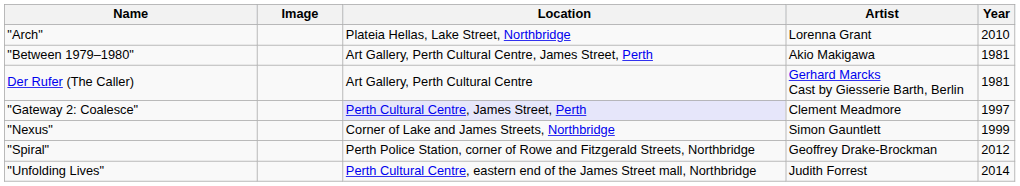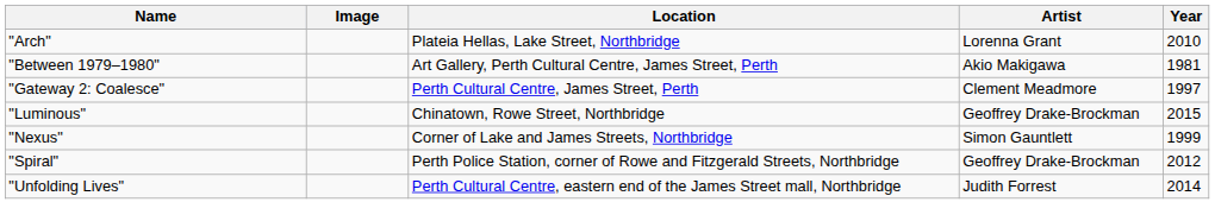 <table class="wikitable" style="width:100%;">
 <tr style="background:#def; text-align:center;">
 <th style="width:25%;">Name</th>
 <th style="width:100px;">Image</th>
 <th>Location</th>
 <th>Artist</th>
 <th>Year</th>
 </tr>
 <tr>
 <td>"Arch"</td>
 <td></td>
 <td>Plateia Hellas, Lake Street, <a href='#'>Northbridge</a></td>
 <td>Lorenna Grant</td>
 <td>2010</td>
 </tr>
 <tr>
 <td>"Between 1979–1980"</td>
 <td></td>
 <td>Art Gallery, Perth Cultural Centre, James Street, <a href='#'>Perth</a></td>
 <td>Akio Makigawa</td>
 <td>1981</td>
 </tr>
 <tr>
-<td><a href='#'>Der Rufer</a> (The Caller)</td>
+<td>"Gateway 2: Coalesce"</td>
 <td></td>
-<td>Art Gallery, Perth Cultural Centre</td>
-<td><a href='#'>Gerhard Marcks</a><br>Cast by Giesserie Barth, Berlin</td>
-<td>1981</td>
+<td><a href='#'>Perth Cultural Centre</a>, James Street, <a href='#'>Perth</a></td>
+<td>Clement Meadmore</td>
+<td>1997</td>
 </tr>
 <tr>
-<td>"Gateway 2: Coalesce"</td>
+<td>"Luminous"</td>
 <td></td>
-<td style="background: lavender;"><a href='#'>Perth Cultural Centre</a>, James Street, <a href='#'>Perth</a></td>
-<td>Clement Meadmore</td>
-<td>1997</td>
+<td>Chinatown, Rowe Street, Northbridge</td>
+<td>Geoffrey Drake-Brockman</td>
+<td>2015</td>
 </tr>
 <tr>
 <td>"Nexus"</td>
 <td></td>
 <td>Corner of Lake and James Streets, <a href='#'>Northbridge</a></td>
 <td>Simon Gauntlett</td>
 <td>1999</td>
 </tr>
 <tr>
 <td>"Spiral"</td>
 <td></td>
 <td>Perth Police Station, corner of Rowe and Fitzgerald Streets, Northbridge</td>
 <td>Geoffrey Drake-Brockman</td>
 <td>2012</td>
 </tr>
 <tr>
 <td>"Unfolding Lives"</td>
 <td></td>
 <td><a href='#'>Perth Cultural Centre</a>, eastern end of the James Street mall, Northbridge</td>
 <td>Judith Forrest</td>
 <td>2014</td>
 </tr>
 </table>
